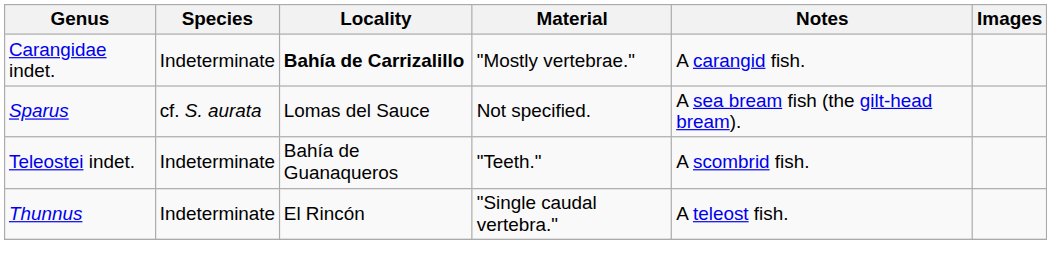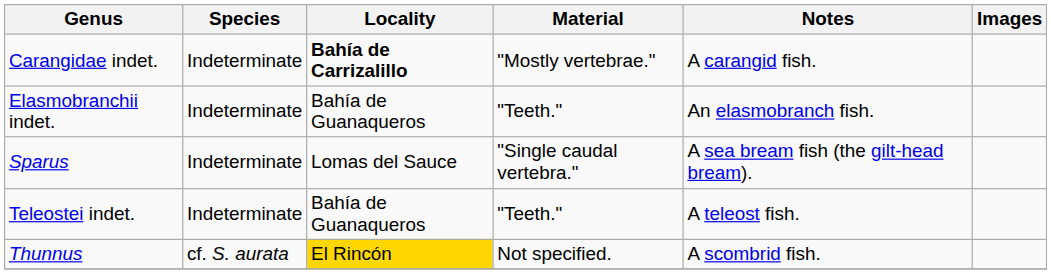 <table class="wikitable" align="center" width="100%">
 <tr>
 <th>Genus</th>
 <th>Species</th>
 <th>Locality</th>
 <th>Material</th>
 <th>Notes</th>
 <th>Images</th>
 </tr>
 <tr>
 <td><a href='#'>Carangidae</a> indet.</td>
 <td>Indeterminate</td>
 <td><strong>Bahía de Carrizalillo</strong></td>
 <td>"Mostly vertebrae."</td>
 <td>A <a href='#'>carangid</a> fish.</td>
 <td></td>
 </tr>
 <tr>
+<td><a href='#'>Elasmobranchii</a> indet.</td>
+<td>Indeterminate</td>
+<td>Bahía de Guanaqueros</td>
+<td>"Teeth."</td>
+<td>An <a href='#'>elasmobranch</a> fish.</td>
+<td></td>
+</tr>
+<tr>
 <td><em><a href='#'>Sparus</a></em></td>
-<td>cf. <em>S. aurata</em></td>
+<td>Indeterminate</td>
 <td>Lomas del Sauce</td>
-<td>Not specified.</td>
+<td>"Single caudal vertebra."</td>
 <td>A <a href='#'>sea bream</a> fish (the <a href='#'>gilt-head bream</a>).</td>
 <td></td>
 </tr>
 <tr>
 <td><a href='#'>Teleostei</a> indet.</td>
 <td>Indeterminate</td>
 <td>Bahía de Guanaqueros</td>
 <td>"Teeth."</td>
-<td>A <a href='#'>scombrid</a> fish.</td>
+<td>A <a href='#'>teleost</a> fish.</td>
 <td></td>
 </tr>
 <tr>
 <td><em><a href='#'>Thunnus</a></em></td>
-<td>Indeterminate</td>
-<td>El Rincón</td>
-<td>"Single caudal vertebra."</td>
-<td>A <a href='#'>teleost</a> fish.</td>
+<td>cf. <em>S. aurata</em></td>
+<td style="background: gold;">El Rincón</td>
+<td>Not specified.</td>
+<td>A <a href='#'>scombrid</a> fish.</td>
 <td></td>
 </tr>
 <tr>
 </tr>
 </table>
